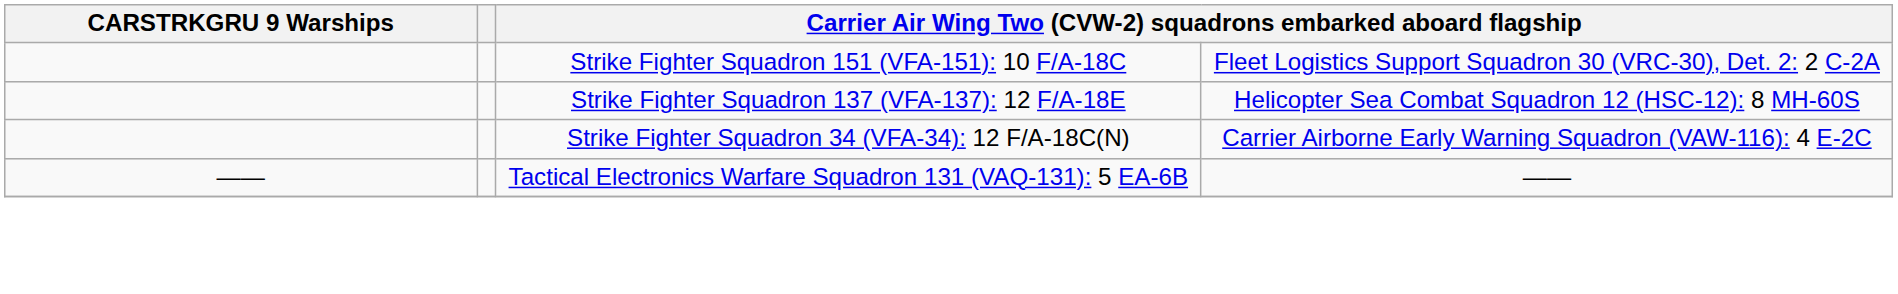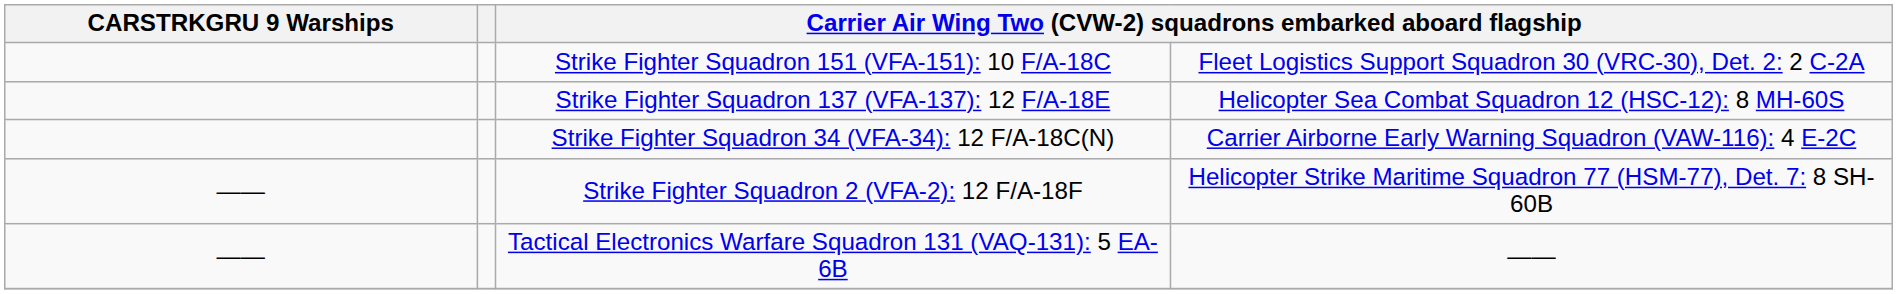 <table class="wikitable" style="text-align:center" width=99%>
 <tr>
 <th colspan="1" width="25%" align="center">CARSTRKGRU 9 Warships</th>
 <th colspan="1" width="1%" align="center"></th>
 <th colspan="2" align="center"><a href='#'>Carrier Air Wing Two</a> (CVW-2) squadrons embarked aboard flagship </th>
 </tr>
 <tr>
 <td></td>
 <td></td>
 <td><a href='#'>Strike Fighter Squadron 151 (VFA-151):</a> 10 <a href='#'>F/A-18C</a></td>
 <td><a href='#'>Fleet Logistics Support Squadron 30 (VRC-30), Det. 2:</a> 2 <a href='#'>C-2A</a></td>
 </tr>
 <tr>
 <td></td>
 <td></td>
 <td><a href='#'>Strike Fighter Squadron 137 (VFA-137):</a> 12 <a href='#'>F/A-18E</a></td>
 <td><a href='#'>Helicopter Sea Combat Squadron 12 (HSC-12):</a> 8 <a href='#'>MH-60S</a></td>
 </tr>
 <tr>
 <td></td>
 <td></td>
 <td><a href='#'>Strike Fighter Squadron 34 (VFA-34):</a> 12 F/A-18C(N)</td>
 <td><a href='#'>Carrier Airborne Early Warning Squadron (VAW-116):</a> 4 <a href='#'>E-2C</a></td>
 </tr>
 <tr>
 <td>——</td>
 <td></td>
+<td><a href='#'>Strike Fighter Squadron 2 (VFA-2):</a> 12 F/A-18F</td>
+<td><a href='#'>Helicopter Strike Maritime Squadron 77 (HSM-77), Det. 7:</a> 8 SH-60B</td>
+</tr>
+<tr>
+<td>——</td>
+<td></td>
 <td><a href='#'>Tactical Electronics Warfare Squadron 131 (VAQ-131):</a> 5 <a href='#'>EA-6B</a></td>
 <td>——</td>
 </tr>
 <tr>
 </tr>
 </table>
